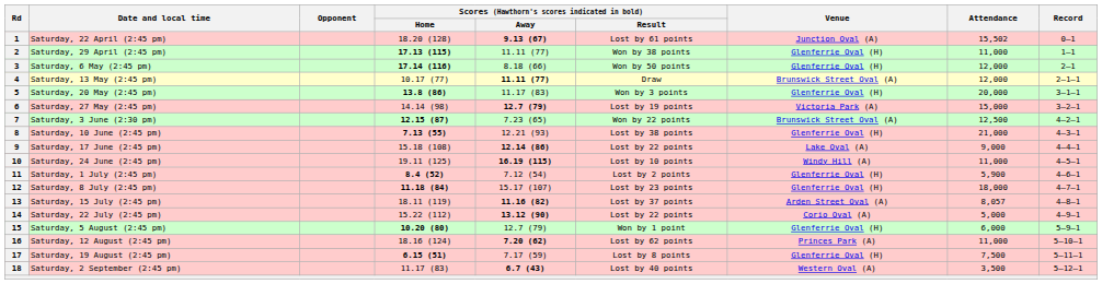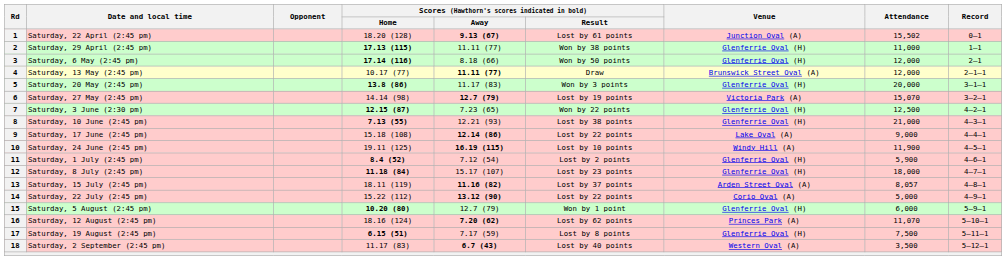 <table class="wikitable" style="font-size:90%; text-align:center; width: 100%; margin-left: auto; margin-right: auto">
 <tr>
 <th rowspan="2">Rd</th>
 <th rowspan="2">Date and local time</th>
 <th rowspan="2">Opponent</th>
 <th colspan="3">Scores <small>(Hawthorn's scores indicated in bold)</small></th>
 <th rowspan="2">Venue</th>
 <th rowspan="2">Attendance</th>
 <th rowspan="2">Record</th>
 </tr>
 <tr>
 <th>Home</th>
 <th>Away</th>
 <th>Result</th>
 </tr>
 <tr style="background:#fcc;">
 <th>1</th>
 <td align=left>Saturday, 22 April (2:45 pm)</td>
 <td align=left></td>
 <td>18.20 (128)</td>
 <td><strong>9.13 (67)</strong></td>
 <td>Lost by 61 points</td>
 <td><a href='#'>Junction Oval</a> (A)</td>
 <td>15,502</td>
 <td>0–1</td>
 </tr>
 <tr style="background:#cfc">
 <th>2</th>
 <td align=left>Saturday, 29 April (2:45 pm)</td>
 <td align=left></td>
 <td><strong>17.13 (115)</strong></td>
 <td>11.11 (77)</td>
 <td>Won by 38 points</td>
 <td><a href='#'>Glenferrie Oval</a> (H)</td>
 <td>11,000</td>
 <td>1–1</td>
 </tr>
 <tr style="background:#cfc">
 <th>3</th>
 <td align=left>Saturday, 6 May (2:45 pm)</td>
 <td align=left></td>
 <td><strong>17.14 (116)</strong></td>
 <td>8.18 (66)</td>
 <td>Won by 50 points</td>
 <td><a href='#'>Glenferrie Oval</a> (H)</td>
 <td>12,000</td>
 <td>2–1</td>
 </tr>
 <tr style="background:#ffc;">
 <th>4</th>
 <td align=left>Saturday, 13 May (2:45 pm)</td>
 <td align=left></td>
 <td>10.17 (77)</td>
 <td><strong>11.11 (77)</strong></td>
 <td>Draw</td>
 <td><a href='#'>Brunswick Street Oval</a> (A)</td>
 <td>12,000</td>
 <td>2–1–1</td>
 </tr>
 <tr style="background:#cfc">
 <th>5</th>
 <td align=left>Saturday, 20 May (2:45 pm)</td>
 <td align=left></td>
 <td><strong>13.8 (86)</strong></td>
 <td>11.17 (83)</td>
 <td>Won by 3 points</td>
 <td><a href='#'>Glenferrie Oval</a> (H)</td>
 <td>20,000</td>
 <td>3–1–1</td>
 </tr>
 <tr style="background:#fcc;">
 <th>6</th>
 <td align=left>Saturday, 27 May (2:45 pm)</td>
 <td align=left></td>
 <td>14.14 (98)</td>
 <td><strong>12.7 (79)</strong></td>
 <td>Lost by 19 points</td>
 <td><a href='#'>Victoria Park</a> (A)</td>
-<td>15,000</td>
+<td>15,070</td>
 <td>3–2–1</td>
 </tr>
 <tr style="background:#cfc">
 <th>7</th>
 <td align=left>Saturday, 3 June (2:30 pm)</td>
 <td align=left></td>
 <td><strong>12.15 (87)</strong></td>
 <td>7.23 (65)</td>
 <td>Won by 22 points</td>
-<td><a href='#'>Brunswick Street Oval</a> (A)</td>
+<td><a href='#'>Glenferrie Oval</a> (H)</td>
 <td>12,500</td>
 <td>4–2–1</td>
 </tr>
 <tr style="background:#fcc;">
 <th>8</th>
 <td align=left>Saturday, 10 June (2:45 pm)</td>
 <td align=left></td>
 <td><strong>7.13 (55)</strong></td>
 <td>12.21 (93)</td>
 <td>Lost by 38 points</td>
 <td><a href='#'>Glenferrie Oval</a> (H)</td>
 <td>21,000</td>
 <td>4–3–1</td>
 </tr>
 <tr style="background:#fcc;">
 <th>9</th>
 <td align=left>Saturday, 17 June (2:45 pm)</td>
 <td align=left></td>
 <td>15.18 (108)</td>
 <td><strong>12.14 (86)</strong></td>
 <td>Lost by 22 points</td>
 <td><a href='#'>Lake Oval</a> (A)</td>
 <td>9,000</td>
 <td>4–4–1</td>
 </tr>
 <tr style="background:#fcc;">
 <th>10</th>
 <td align=left>Saturday, 24 June (2:45 pm)</td>
 <td align=left></td>
 <td>19.11 (125)</td>
 <td><strong>16.19 (115)</strong></td>
 <td>Lost by 10 points</td>
 <td><a href='#'>Windy Hill</a> (A)</td>
-<td>11,000</td>
+<td>11,900</td>
 <td>4–5–1</td>
 </tr>
 <tr style="background:#fcc;">
 <th>11</th>
 <td align=left>Saturday, 1 July (2:45 pm)</td>
 <td align=left></td>
 <td><strong>8.4 (52)</strong></td>
 <td>7.12 (54)</td>
 <td>Lost by 2 points</td>
 <td><a href='#'>Glenferrie Oval</a> (H)</td>
 <td>5,900</td>
 <td>4–6–1</td>
 </tr>
 <tr style="background:#fcc;">
 <th>12</th>
 <td align=left>Saturday, 8 July (2:45 pm)</td>
 <td align=left></td>
 <td><strong>11.18 (84)</strong></td>
 <td>15.17 (107)</td>
 <td>Lost by 23 points</td>
 <td><a href='#'>Glenferrie Oval</a> (H)</td>
 <td>18,000</td>
 <td>4–7–1</td>
 </tr>
 <tr style="background:#fcc;">
 <th>13</th>
 <td align=left>Saturday, 15 July (2:45 pm)</td>
 <td align=left></td>
 <td>18.11 (119)</td>
 <td><strong>11.16 (82)</strong></td>
 <td>Lost by 37 points</td>
 <td><a href='#'>Arden Street Oval</a> (A)</td>
 <td>8,057</td>
 <td>4–8–1</td>
 </tr>
 <tr style="background:#fcc;">
 <th>14</th>
 <td align=left>Saturday, 22 July (2:45 pm)</td>
 <td align=left></td>
 <td>15.22 (112)</td>
 <td><strong>13.12 (90)</strong></td>
 <td>Lost by 22 points</td>
 <td><a href='#'>Corio Oval</a> (A)</td>
 <td>5,000</td>
 <td>4–9–1</td>
 </tr>
 <tr style="background:#cfc">
 <th>15</th>
 <td align=left>Saturday, 5 August (2:45 pm)</td>
 <td align=left></td>
 <td><strong>10.20 (80)</strong></td>
 <td>12.7 (79)</td>
 <td>Won by 1 point</td>
 <td><a href='#'>Glenferrie Oval</a> (H)</td>
 <td>6,000</td>
 <td>5–9–1</td>
 </tr>
 <tr style="background:#fcc;">
 <th>16</th>
 <td align=left>Saturday, 12 August (2:45 pm)</td>
 <td align=left></td>
 <td>18.16 (124)</td>
 <td><strong>7.20 (62)</strong></td>
 <td>Lost by 62 points</td>
 <td><a href='#'>Princes Park</a> (A)</td>
-<td>11,000</td>
+<td>11,070</td>
 <td>5–10–1</td>
 </tr>
 <tr style="background:#fcc;">
 <th>17</th>
 <td align=left>Saturday, 19 August (2:45 pm)</td>
 <td align=left></td>
 <td><strong>6.15 (51)</strong></td>
 <td>7.17 (59)</td>
 <td>Lost by 8 points</td>
 <td><a href='#'>Glenferrie Oval</a> (H)</td>
 <td>7,500</td>
 <td>5–11–1</td>
 </tr>
 <tr style="background:#fcc;">
 <th>18</th>
 <td align=left>Saturday, 2 September (2:45 pm)</td>
 <td align=left></td>
 <td>11.17 (83)</td>
 <td><strong>6.7 (43)</strong></td>
 <td>Lost by 40 points</td>
 <td><a href='#'>Western Oval</a> (A)</td>
 <td>3,500</td>
 <td>5–12–1</td>
 </tr>
 <tr>
 <th colspan=9></th>
 </tr>
 </table>
